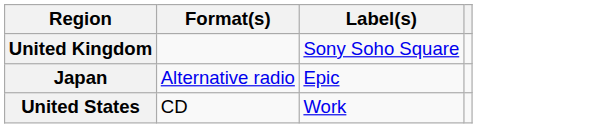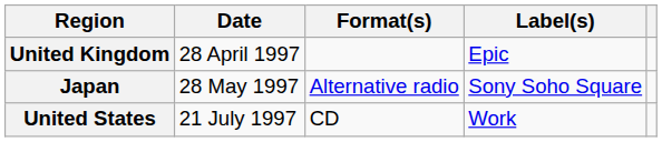 <table class="wikitable plainrowheaders">
 <tr>
 <th scope="col">Region</th>
+<th scope="col">Date</th>
 <th scope="col">Format(s)</th>
 <th scope="col">Label(s)</th>
 <th scope="col"></th>
 </tr>
 <tr>
 <th scope="row">United Kingdom</th>
+<td>28 April 1997</td>
 <td></td>
+<td><a href='#'>Epic</a></td>
+<td></td>
+</tr>
+<tr>
+<th scope="row">Japan</th>
+<td>28 May 1997</td>
+<td><a href='#'>Alternative radio</a></td>
 <td><a href='#'>Sony Soho Square</a></td>
 <td></td>
 </tr>
 <tr>
-<th scope="row">Japan</th>
-<td><a href='#'>Alternative radio</a></td>
-<td><a href='#'>Epic</a></td>
-<td></td>
-</tr>
-<tr>
 <th scope="row">United States</th>
+<td>21 July 1997</td>
 <td>CD</td>
 <td><a href='#'>Work</a></td>
 <td></td>
 </tr>
 </table>
